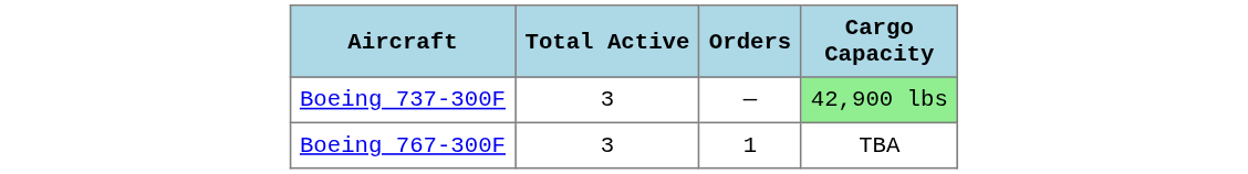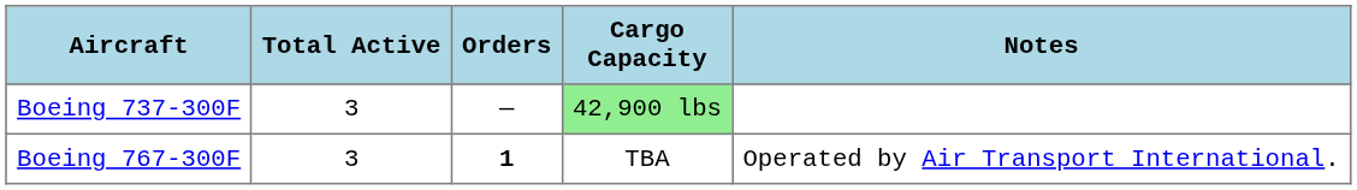 <table class="toccolours" border="1" cellpadding="5" style="border-collapse:collapse;text-align:center;margin:auto;">
 <tr style="background:lightblue;">
 <th>Aircraft</th>
 <th>Total Active</th>
 <th>Orders</th>
 <th>Cargo <br> Capacity</th>
+<th>Notes</th>
 </tr>
 <tr>
 <td><a href='#'>Boeing 737-300F</a></td>
 <td>3</td>
 <td>—</td>
 <td style="background: lightgreen;">42,900 lbs</td>
+<td></td>
 </tr>
 <tr>
 <td><a href='#'>Boeing 767-300F</a></td>
 <td>3</td>
-<td>1</td>
+<td><strong>1</strong></td>
 <td>TBA</td>
+<td>Operated by <a href='#'>Air Transport International</a>.</td>
 </tr>
 </table>
